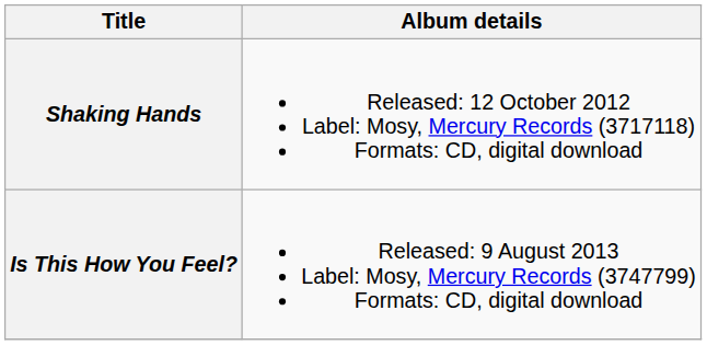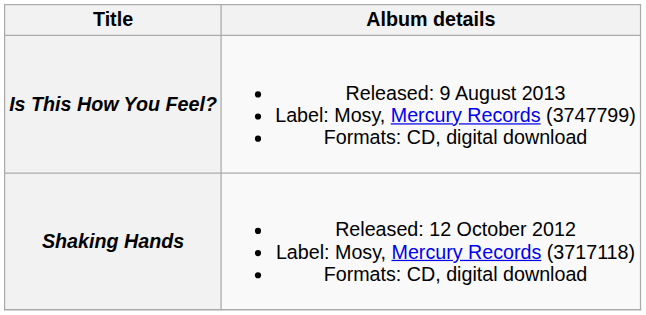 <table class="wikitable plainrowheaders" style="text-align:center;">
 <tr>
 <th scope="col" rowspan="1">Title</th>
 <th style="col" rowspan="1">Album details</th>
 </tr>
 <tr>
+<th scope="row"><em>Is This How You Feel?</em></th>
+<td><br><ul><li>Released: 9 August 2013</li><li>Label: Mosy, <a href='#'>Mercury Records</a> (3747799)</li><li>Formats: CD, digital download</li></ul></td>
+</tr>
+<tr>
 <th scope="row"><em>Shaking Hands</em></th>
 <td><br><ul><li>Released: 12 October 2012</li><li>Label: Mosy, <a href='#'>Mercury Records</a> (3717118)</li><li>Formats: CD, digital download</li></ul></td>
 </tr>
 <tr>
-<th scope="row"><em>Is This How You Feel?</em></th>
-<td><br><ul><li>Released: 9 August 2013</li><li>Label: Mosy, <a href='#'>Mercury Records</a> (3747799)</li><li>Formats: CD, digital download</li></ul></td>
-</tr>
-<tr>
 </tr>
 </table>
